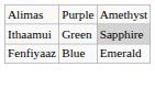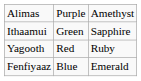 <table class="wikitable" border="1">
 <tr>
 <td>Alimas</td>
 <td> Purple</td>
 <td>Amethyst</td>
 </tr>
 <tr>
 <td>Ithaamui</td>
 <td> Green</td>
-<td style="background: lightgrey;">Sapphire</td>
+<td>Sapphire</td>
+</tr>
+<tr>
+<td>Yagooth</td>
+<td> Red</td>
+<td>Ruby</td>
 </tr>
 <tr>
 <td>Fenfiyaaz</td>
 <td> Blue</td>
 <td>Emerald</td>
 </tr>
 </table>
